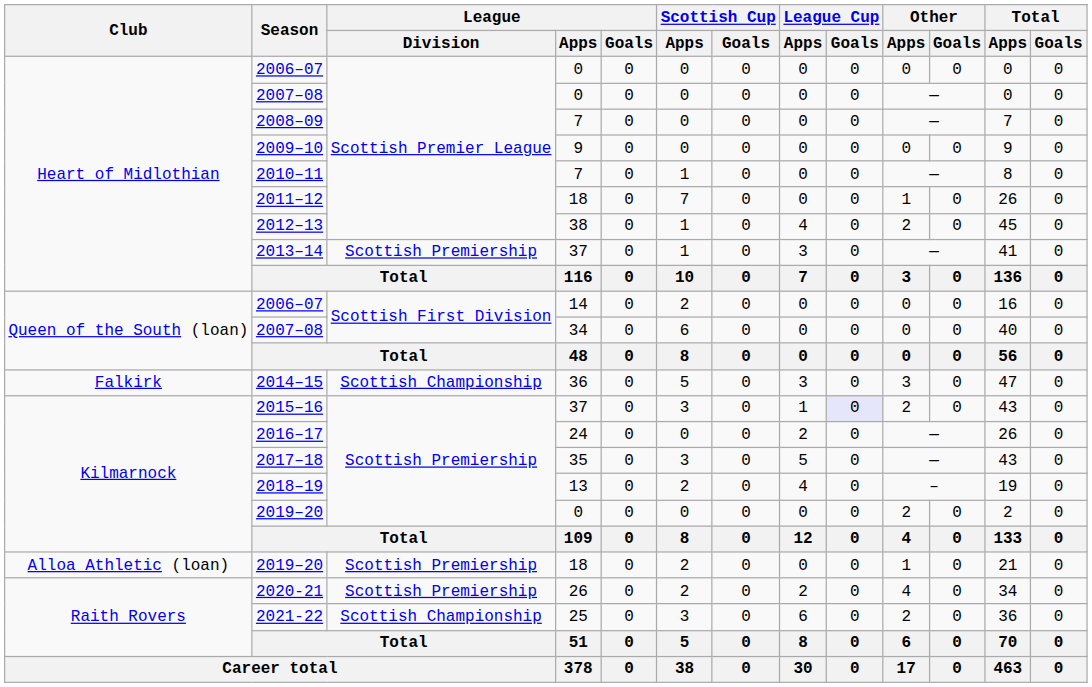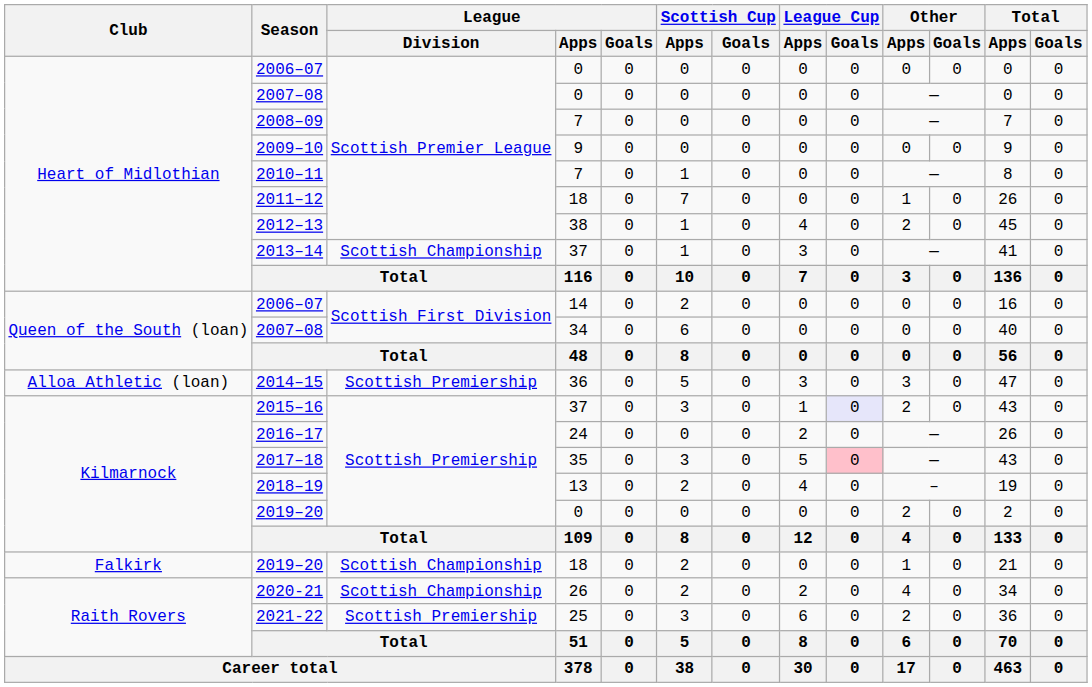 <table class="wikitable" style="text-align: center">
 <tr>
 <th rowspan="2">Club</th>
 <th rowspan="2">Season</th>
 <th colspan="3">League</th>
 <th colspan="2"><a href='#'>Scottish Cup</a></th>
 <th colspan="2"><a href='#'>League Cup</a></th>
 <th colspan="2">Other</th>
 <th colspan="2">Total</th>
 </tr>
 <tr>
 <th>Division</th>
 <th>Apps</th>
 <th>Goals</th>
 <th>Apps</th>
 <th>Goals</th>
 <th>Apps</th>
 <th>Goals</th>
 <th>Apps</th>
 <th>Goals</th>
 <th>Apps</th>
 <th>Goals</th>
 </tr>
 <tr>
 <td rowspan="9"><a href='#'>Heart of Midlothian</a></td>
 <td><a href='#'>2006–07</a></td>
 <td rowspan="7"><a href='#'>Scottish Premier League</a></td>
 <td>0</td>
 <td>0</td>
 <td>0</td>
 <td>0</td>
 <td>0</td>
 <td>0</td>
 <td>0</td>
 <td>0</td>
 <td>0</td>
 <td>0</td>
 </tr>
 <tr>
 <td><a href='#'>2007–08</a></td>
 <td>0</td>
 <td>0</td>
 <td>0</td>
 <td>0</td>
 <td>0</td>
 <td>0</td>
 <td colspan="2">—</td>
 <td>0</td>
 <td>0</td>
 </tr>
 <tr>
 <td><a href='#'>2008–09</a></td>
 <td>7</td>
 <td>0</td>
 <td>0</td>
 <td>0</td>
 <td>0</td>
 <td>0</td>
 <td colspan="2">—</td>
 <td>7</td>
 <td>0</td>
 </tr>
 <tr>
 <td><a href='#'>2009–10</a></td>
 <td>9</td>
 <td>0</td>
 <td>0</td>
 <td>0</td>
 <td>0</td>
 <td>0</td>
 <td>0</td>
 <td>0</td>
 <td>9</td>
 <td>0</td>
 </tr>
 <tr>
 <td><a href='#'>2010–11</a></td>
 <td>7</td>
 <td>0</td>
 <td>1</td>
 <td>0</td>
 <td>0</td>
 <td>0</td>
 <td colspan="2">—</td>
 <td>8</td>
 <td>0</td>
 </tr>
 <tr>
 <td><a href='#'>2011–12</a></td>
 <td>18</td>
 <td>0</td>
 <td>7</td>
 <td>0</td>
 <td>0</td>
 <td>0</td>
 <td>1</td>
 <td>0</td>
 <td>26</td>
 <td>0</td>
 </tr>
 <tr>
 <td><a href='#'>2012–13</a></td>
 <td>38</td>
 <td>0</td>
 <td>1</td>
 <td>0</td>
 <td>4</td>
 <td>0</td>
 <td>2</td>
 <td>0</td>
 <td>45</td>
 <td>0</td>
 </tr>
 <tr>
 <td><a href='#'>2013–14</a></td>
-<td><a href='#'>Scottish Premiership</a></td>
+<td><a href='#'>Scottish Championship</a></td>
 <td>37</td>
 <td>0</td>
 <td>1</td>
 <td>0</td>
 <td>3</td>
 <td>0</td>
 <td colspan="2">—</td>
 <td>41</td>
 <td>0</td>
 </tr>
 <tr>
 <th colspan="2">Total</th>
 <th>116</th>
 <th>0</th>
 <th>10</th>
 <th>0</th>
 <th>7</th>
 <th>0</th>
 <th>3</th>
 <th>0</th>
 <th>136</th>
 <th>0</th>
 </tr>
 <tr>
 <td rowspan="3"><a href='#'>Queen of the South</a> (loan)</td>
 <td><a href='#'>2006–07</a></td>
 <td rowspan="2"><a href='#'>Scottish First Division</a></td>
 <td>14</td>
 <td>0</td>
 <td>2</td>
 <td>0</td>
 <td>0</td>
 <td>0</td>
 <td>0</td>
 <td>0</td>
 <td>16</td>
 <td>0</td>
 </tr>
 <tr>
 <td><a href='#'>2007–08</a></td>
 <td>34</td>
 <td>0</td>
 <td>6</td>
 <td>0</td>
 <td>0</td>
 <td>0</td>
 <td>0</td>
 <td>0</td>
 <td>40</td>
 <td>0</td>
 </tr>
 <tr>
 <th colspan="2">Total</th>
 <th>48</th>
 <th>0</th>
 <th>8</th>
 <th>0</th>
 <th>0</th>
 <th>0</th>
 <th>0</th>
 <th>0</th>
 <th>56</th>
 <th>0</th>
 </tr>
 <tr>
-<td><a href='#'>Falkirk</a></td>
+<td><a href='#'>Alloa Athletic</a> (loan)</td>
 <td><a href='#'>2014–15</a></td>
-<td><a href='#'>Scottish Championship</a></td>
+<td><a href='#'>Scottish Premiership</a></td>
 <td>36</td>
 <td>0</td>
 <td>5</td>
 <td>0</td>
 <td>3</td>
 <td>0</td>
 <td>3</td>
 <td>0</td>
 <td>47</td>
 <td>0</td>
 </tr>
 <tr>
 <td rowspan="6"><a href='#'>Kilmarnock</a></td>
 <td><a href='#'>2015–16</a></td>
 <td rowspan="5"><a href='#'>Scottish Premiership</a></td>
 <td>37</td>
 <td>0</td>
 <td>3</td>
 <td>0</td>
 <td>1</td>
 <td style="background: lavender;">0</td>
 <td>2</td>
 <td>0</td>
 <td>43</td>
 <td>0</td>
 </tr>
 <tr>
 <td><a href='#'>2016–17</a></td>
 <td>24</td>
 <td>0</td>
 <td>0</td>
 <td>0</td>
 <td>2</td>
 <td>0</td>
 <td colspan="2">—</td>
 <td>26</td>
 <td>0</td>
 </tr>
 <tr>
 <td><a href='#'>2017–18</a></td>
 <td>35</td>
 <td>0</td>
 <td>3</td>
 <td>0</td>
 <td>5</td>
-<td>0</td>
+<td style="background: pink;">0</td>
 <td colspan="2">—</td>
 <td>43</td>
 <td>0</td>
 </tr>
 <tr>
 <td><a href='#'>2018–19</a></td>
 <td>13</td>
 <td>0</td>
 <td>2</td>
 <td>0</td>
 <td>4</td>
 <td>0</td>
 <td colspan="2">–</td>
 <td>19</td>
 <td>0</td>
 </tr>
 <tr>
 <td><a href='#'>2019–20</a></td>
 <td>0</td>
 <td>0</td>
 <td>0</td>
 <td>0</td>
 <td>0</td>
 <td>0</td>
 <td>2</td>
 <td>0</td>
 <td>2</td>
 <td>0</td>
 </tr>
 <tr>
 <th colspan="2">Total</th>
 <th>109</th>
 <th>0</th>
 <th>8</th>
 <th>0</th>
 <th>12</th>
 <th>0</th>
 <th>4</th>
 <th>0</th>
 <th>133</th>
 <th>0</th>
 </tr>
 <tr>
-<td><a href='#'>Alloa Athletic</a> (loan)</td>
+<td><a href='#'>Falkirk</a></td>
 <td><a href='#'>2019–20</a></td>
-<td><a href='#'>Scottish Premiership</a></td>
+<td><a href='#'>Scottish Championship</a></td>
 <td>18</td>
 <td>0</td>
 <td>2</td>
 <td>0</td>
 <td>0</td>
 <td>0</td>
 <td>1</td>
 <td>0</td>
 <td>21</td>
 <td>0</td>
 </tr>
 <tr>
 <td rowspan="3"><a href='#'>Raith Rovers</a></td>
 <td><a href='#'>2020-21</a></td>
-<td><a href='#'>Scottish Premiership</a></td>
+<td><a href='#'>Scottish Championship</a></td>
 <td>26</td>
 <td>0</td>
 <td>2</td>
 <td>0</td>
 <td>2</td>
 <td>0</td>
 <td>4</td>
 <td>0</td>
 <td>34</td>
 <td>0</td>
 </tr>
 <tr>
 <td><a href='#'>2021-22</a></td>
-<td><a href='#'>Scottish Championship</a></td>
+<td><a href='#'>Scottish Premiership</a></td>
 <td>25</td>
 <td>0</td>
 <td>3</td>
 <td>0</td>
 <td>6</td>
 <td>0</td>
 <td>2</td>
 <td>0</td>
 <td>36</td>
 <td>0</td>
 </tr>
 <tr>
 <th colspan="2">Total</th>
 <th>51</th>
 <th>0</th>
 <th>5</th>
 <th>0</th>
 <th>8</th>
 <th>0</th>
 <th>6</th>
 <th>0</th>
 <th>70</th>
 <th>0</th>
 </tr>
 <tr>
 <th colspan="3">Career total</th>
 <th>378</th>
 <th>0</th>
 <th>38</th>
 <th>0</th>
 <th>30</th>
 <th>0</th>
 <th>17</th>
 <th>0</th>
 <th>463</th>
 <th>0</th>
 </tr>
 </table>
